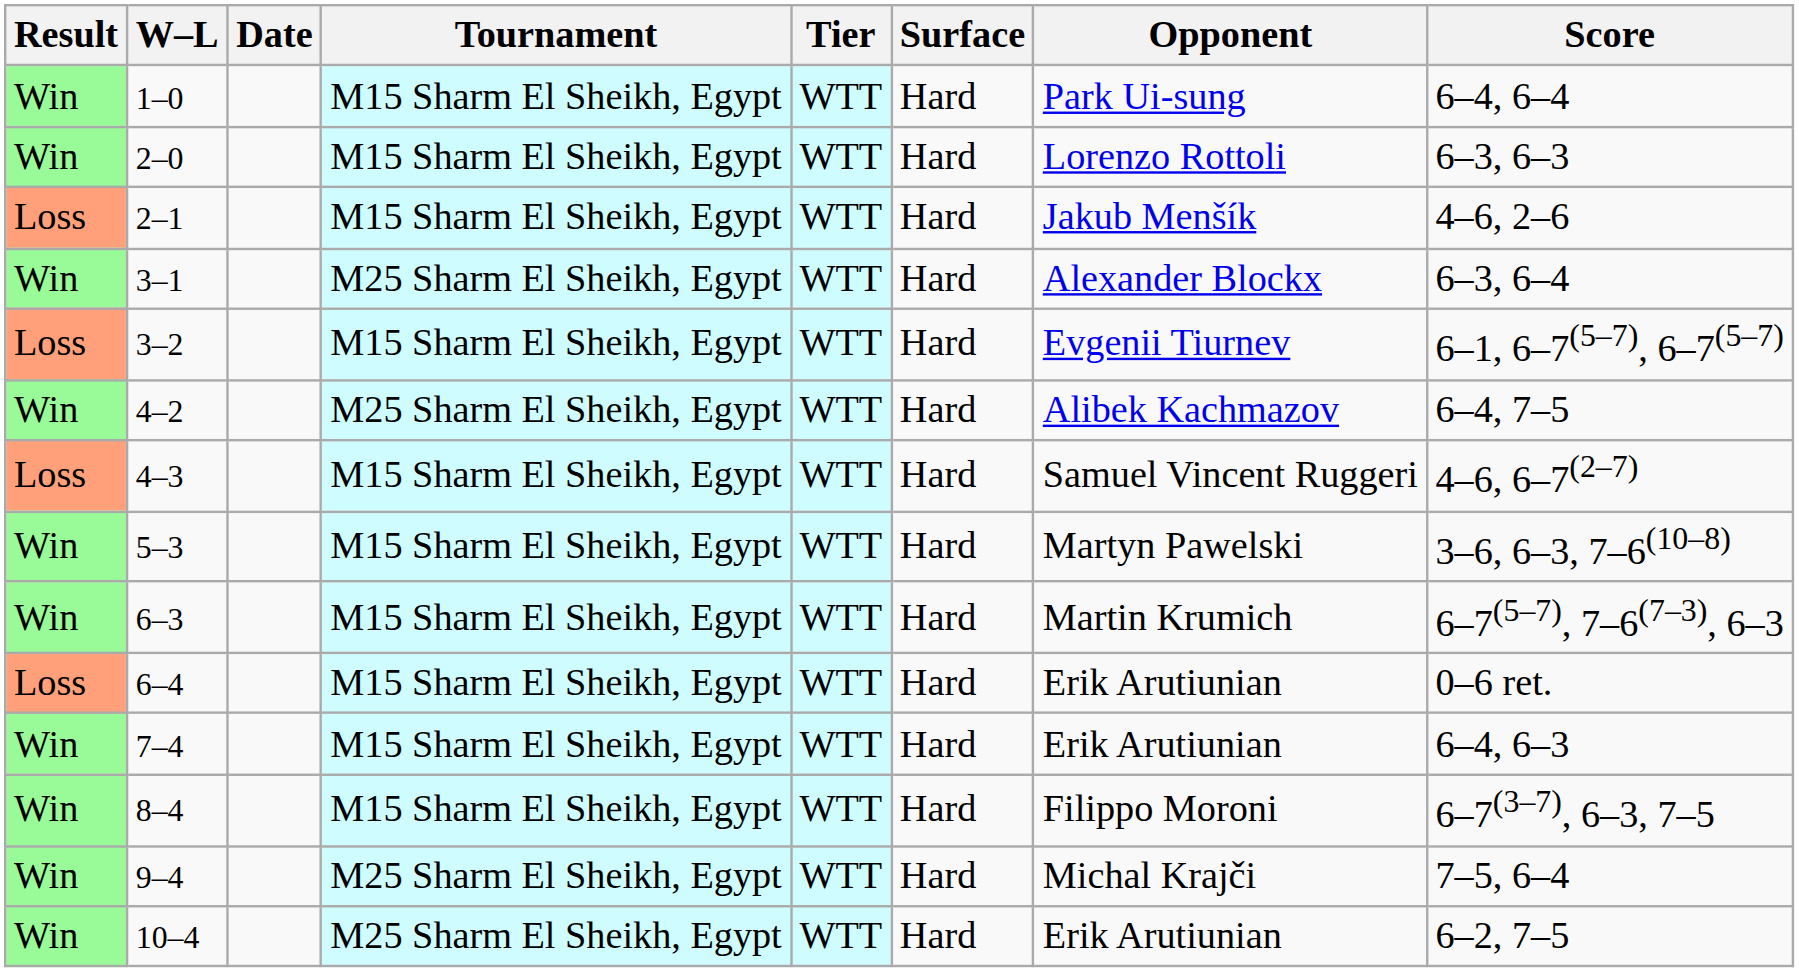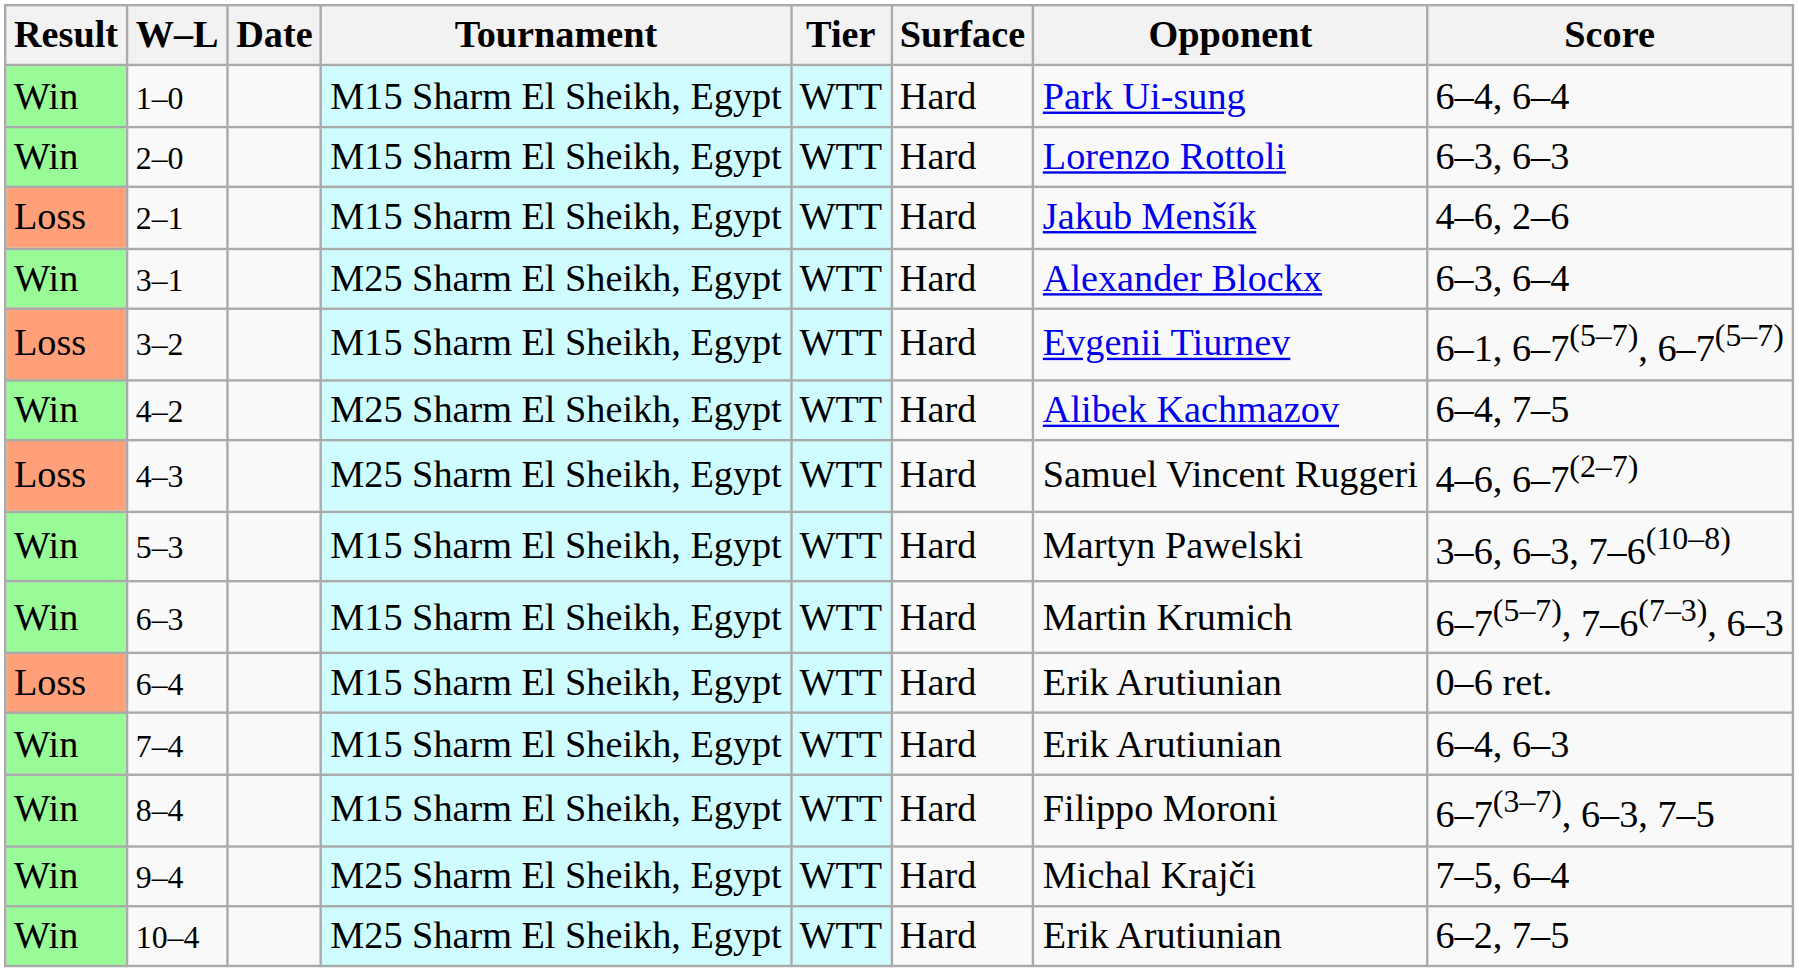 <table class="sortable wikitable nowrap">
 <tr>
 <th>Result</th>
 <th class="unsortable">W–L</th>
 <th>Date</th>
 <th>Tournament</th>
 <th>Tier</th>
 <th>Surface</th>
 <th>Opponent</th>
 <th class="unsortable">Score</th>
 </tr>
 <tr>
 <td bgcolor=98fb98>Win</td>
 <td><small>1–0</small></td>
 <td></td>
 <td style="background:#cffcff;">M15 Sharm El Sheikh, Egypt</td>
 <td style="background:#cffcff;">WTT</td>
 <td>Hard</td>
 <td> <a href='#'>Park Ui-sung</a></td>
 <td>6–4, 6–4</td>
 </tr>
 <tr>
 <td bgcolor=98fb98>Win</td>
 <td><small>2–0</small></td>
 <td></td>
 <td style="background:#cffcff;">M15 Sharm El Sheikh, Egypt</td>
 <td style="background:#cffcff;">WTT</td>
 <td>Hard</td>
 <td> <a href='#'>Lorenzo Rottoli</a></td>
 <td>6–3, 6–3</td>
 </tr>
 <tr>
 <td bgcolor=ffa07a>Loss</td>
 <td><small>2–1</small></td>
 <td></td>
 <td style="background:#cffcff;">M15 Sharm El Sheikh, Egypt</td>
 <td style="background:#cffcff;">WTT</td>
 <td>Hard</td>
 <td> <a href='#'>Jakub Menšík</a></td>
 <td>4–6, 2–6</td>
 </tr>
 <tr>
 <td bgcolor=98fb98>Win</td>
 <td><small>3–1</small></td>
 <td></td>
 <td style="background:#cffcff;">M25 Sharm El Sheikh, Egypt</td>
 <td style="background:#cffcff;">WTT</td>
 <td>Hard</td>
 <td> <a href='#'>Alexander Blockx</a></td>
 <td>6–3, 6–4</td>
 </tr>
 <tr>
 <td bgcolor=ffa07a>Loss</td>
 <td><small>3–2</small></td>
 <td></td>
 <td style="background:#cffcff;">M15 Sharm El Sheikh, Egypt</td>
 <td style="background:#cffcff;">WTT</td>
 <td>Hard</td>
 <td> <a href='#'>Evgenii Tiurnev</a></td>
 <td>6–1, 6–7<sup>(5–7)</sup>, 6–7<sup>(5–7)</sup></td>
 </tr>
 <tr>
 <td bgcolor=98fb98>Win</td>
 <td><small>4–2</small></td>
 <td></td>
 <td style="background:#cffcff;">M25 Sharm El Sheikh, Egypt</td>
 <td style="background:#cffcff;">WTT</td>
 <td>Hard</td>
 <td> <a href='#'>Alibek Kachmazov</a></td>
 <td>6–4, 7–5</td>
 </tr>
 <tr>
 <td bgcolor=ffa07a>Loss</td>
 <td><small>4–3</small></td>
 <td></td>
-<td style="background:#cffcff;">M15 Sharm El Sheikh, Egypt</td>
+<td style="background:#cffcff;">M25 Sharm El Sheikh, Egypt</td>
 <td style="background:#cffcff;">WTT</td>
 <td>Hard</td>
 <td> Samuel Vincent Ruggeri</td>
 <td>4–6, 6–7<sup>(2–7)</sup></td>
 </tr>
 <tr>
 <td bgcolor=98fb98>Win</td>
 <td><small>5–3</small></td>
 <td></td>
 <td style="background:#cffcff;">M15 Sharm El Sheikh, Egypt</td>
 <td style="background:#cffcff;">WTT</td>
 <td>Hard</td>
 <td> Martyn Pawelski</td>
 <td>3–6, 6–3, 7–6<sup>(10–8)</sup></td>
 </tr>
 <tr>
 <td bgcolor=98fb98>Win</td>
 <td><small>6–3</small></td>
 <td></td>
 <td style="background:#cffcff;">M15 Sharm El Sheikh, Egypt</td>
 <td style="background:#cffcff;">WTT</td>
 <td>Hard</td>
 <td> Martin Krumich</td>
 <td>6–7<sup>(5–7)</sup>, 7–6<sup>(7–3)</sup>, 6–3</td>
 </tr>
 <tr>
 <td bgcolor=ffa07a>Loss</td>
 <td><small>6–4</small></td>
 <td></td>
 <td style="background:#cffcff;">M15 Sharm El Sheikh, Egypt</td>
 <td style="background:#cffcff;">WTT</td>
 <td>Hard</td>
 <td> Erik Arutiunian</td>
 <td>0–6 ret.</td>
 </tr>
 <tr>
 <td bgcolor=98fb98>Win</td>
 <td><small>7–4</small></td>
 <td></td>
 <td style="background:#cffcff;">M15 Sharm El Sheikh, Egypt</td>
 <td style="background:#cffcff;">WTT</td>
 <td>Hard</td>
 <td> Erik Arutiunian</td>
 <td>6–4, 6–3</td>
 </tr>
 <tr>
 <td bgcolor=98fb98>Win</td>
 <td><small>8–4</small></td>
 <td></td>
 <td style="background:#cffcff;">M15 Sharm El Sheikh, Egypt</td>
 <td style="background:#cffcff;">WTT</td>
 <td>Hard</td>
 <td> Filippo Moroni</td>
 <td>6–7<sup>(3–7)</sup>, 6–3, 7–5</td>
 </tr>
 <tr>
 <td bgcolor=98fb98>Win</td>
 <td><small>9–4</small></td>
 <td></td>
 <td style="background:#cffcff;">M25 Sharm El Sheikh, Egypt</td>
 <td style="background:#cffcff;">WTT</td>
 <td>Hard</td>
 <td> Michal Krajči</td>
 <td>7–5, 6–4</td>
 </tr>
 <tr>
 <td bgcolor=98fb98>Win</td>
 <td><small>10–4</small></td>
 <td></td>
 <td style="background:#cffcff;">M25 Sharm El Sheikh, Egypt</td>
 <td style="background:#cffcff;">WTT</td>
 <td>Hard</td>
 <td> Erik Arutiunian</td>
 <td>6–2, 7–5</td>
 </tr>
 </table>
